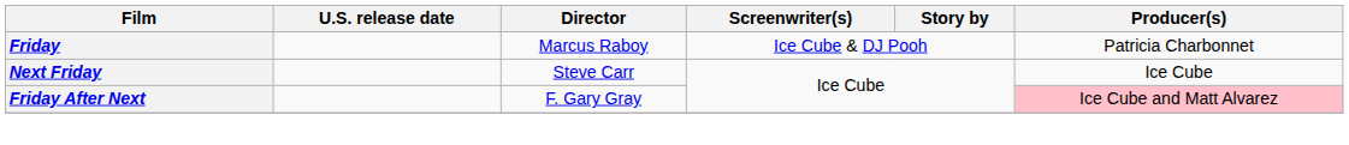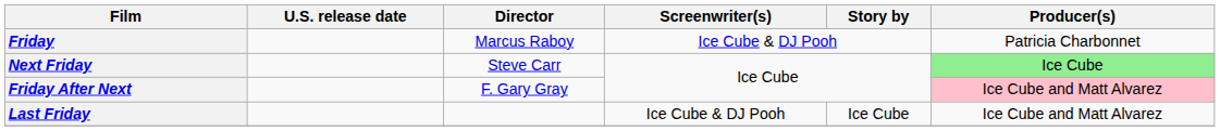 <table class="wikitable plainrowheaders" style="text-align:center" width=100%>
 <tr>
 <th scope="col" style="width:20%;">Film</th>
 <th scope="col">U.S. release date</th>
 <th scope="col">Director</th>
 <th scope="col">Screenwriter(s)</th>
 <th scope="col">Story by</th>
 <th scope="col">Producer(s)</th>
 </tr>
 <tr>
 <th scope="row" style="text-align:left"><em><a href='#'>Friday</a></em></th>
 <td></td>
 <td><a href='#'>Marcus Raboy</a></td>
 <td colspan="2"><a href='#'>Ice Cube</a> & <a href='#'>DJ Pooh</a></td>
 <td>Patricia Charbonnet</td>
 </tr>
 <tr>
 <th scope="row" style="text-align:left"><em><a href='#'>Next Friday</a></em></th>
 <td></td>
 <td><a href='#'>Steve Carr</a></td>
 <td colspan="2" rowspan="2">Ice Cube</td>
-<td>Ice Cube</td>
+<td style="background: lightgreen;">Ice Cube</td>
 </tr>
 <tr>
 <th scope="row" style="text-align:left"><em><a href='#'>Friday After Next</a></em></th>
 <td></td>
 <td><a href='#'>F. Gary Gray</a></td>
 <td style="background: pink;">Ice Cube and Matt Alvarez</td>
 </tr>
 <tr>
+<th scope="row" style="text-align:left"><em><a href='#'>Last Friday</a></em></th>
+<td></td>
+<td></td>
+<td>Ice Cube & DJ Pooh</td>
+<td>Ice Cube</td>
+<td>Ice Cube and Matt Alvarez</td>
+</tr>
+<tr>
 </tr>
 </table>
